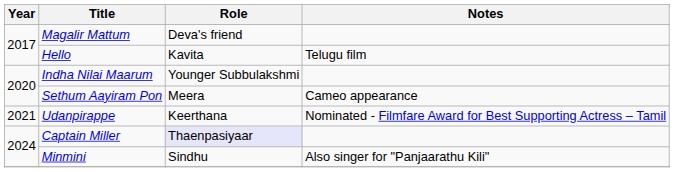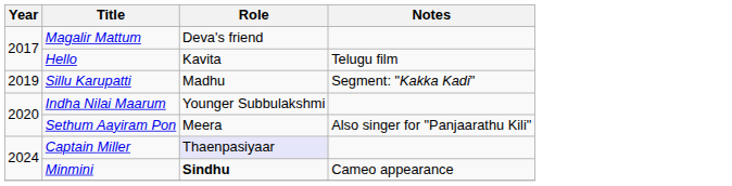 <table class="wikitable sortable">
 <tr>
 <th>Year</th>
 <th>Title</th>
 <th>Role</th>
 <th>Notes</th>
 </tr>
 <tr>
 <td rowspan="2">2017</td>
 <td><em><a href='#'>Magalir Mattum</a></em></td>
 <td>Deva's friend</td>
 <td></td>
 </tr>
 <tr>
 <td><em><a href='#'>Hello</a></em></td>
 <td>Kavita</td>
 <td>Telugu film</td>
 </tr>
 <tr>
+<td>2019</td>
+<td><em><a href='#'>Sillu Karupatti</a></em></td>
+<td>Madhu</td>
+<td>Segment: "<em>Kakka Kadi</em>"</td>
+</tr>
+<tr>
 <td rowspan="2">2020</td>
 <td><em><a href='#'>Indha Nilai Maarum</a></em></td>
 <td>Younger Subbulakshmi</td>
 <td></td>
 </tr>
 <tr>
 <td><em><a href='#'>Sethum Aayiram Pon</a></em></td>
 <td>Meera</td>
-<td>Cameo appearance</td>
-</tr>
-<tr>
-<td>2021</td>
-<td><em><a href='#'>Udanpirappe</a></em></td>
-<td>Keerthana</td>
-<td>Nominated - <a href='#'>Filmfare Award for Best Supporting Actress – Tamil</a></td>
+<td>Also singer for "Panjaarathu Kili"</td>
 </tr>
 <tr>
 <td rowspan="2">2024</td>
 <td><em><a href='#'>Captain Miller</a></em></td>
 <td style="background: lavender;">Thaenpasiyaar</td>
 <td></td>
 </tr>
 <tr>
 <td><a href='#'><em>Minmini</em></a></td>
-<td>Sindhu</td>
-<td>Also singer for "Panjaarathu Kili"</td>
+<td><strong>Sindhu</strong></td>
+<td>Cameo appearance</td>
 </tr>
 <tr>
 </tr>
 </table>
